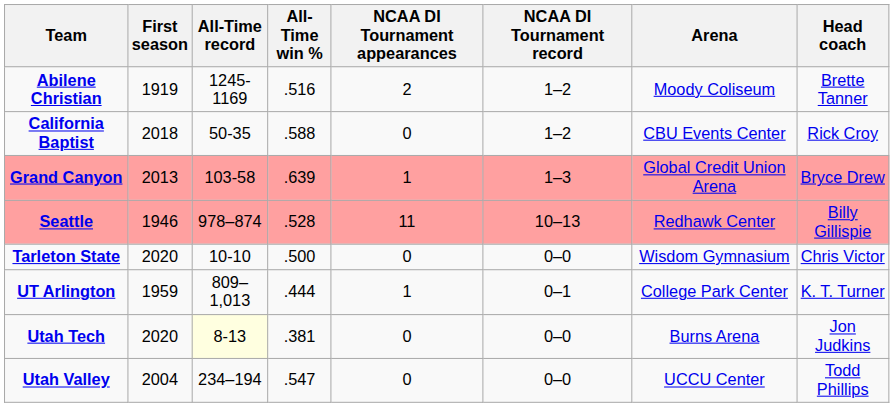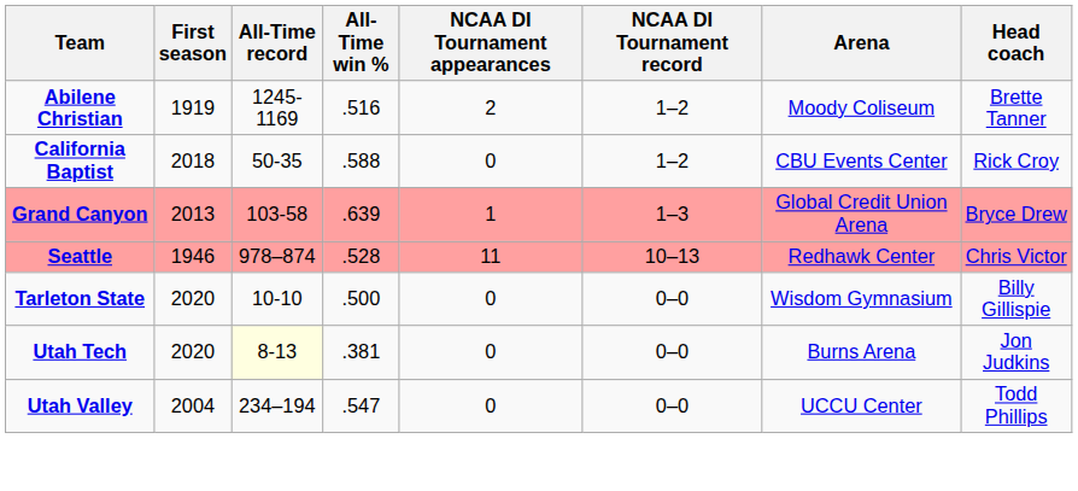 <table class="wikitable sortable" style="text-align: center">
 <tr>
 <th>Team</th>
 <th>First<br>season</th>
 <th>All-Time<br>record</th>
 <th>All-Time<br>win %</th>
 <th>NCAA DI Tournament<br>appearances</th>
 <th>NCAA DI Tournament<br>record</th>
 <th>Arena</th>
 <th>Head coach</th>
 </tr>
 <tr>
 <td><strong><a href='#'>Abilene Christian</a></strong></td>
 <td>1919</td>
 <td>1245-1169</td>
 <td>.516</td>
 <td>2</td>
 <td>1–2</td>
 <td><a href='#'>Moody Coliseum</a></td>
 <td><a href='#'>Brette Tanner</a></td>
 </tr>
 <tr>
 <td><strong><a href='#'>California Baptist</a></strong></td>
 <td>2018</td>
 <td>50-35</td>
 <td>.588</td>
 <td>0</td>
 <td>1–2</td>
 <td><a href='#'>CBU Events Center</a></td>
 <td><a href='#'>Rick Croy</a></td>
 </tr>
 <tr bgcolor=#ffa0a0>
 <td><strong><a href='#'>Grand Canyon</a></strong></td>
 <td>2013</td>
 <td>103-58</td>
 <td>.639</td>
 <td>1</td>
 <td>1–3</td>
 <td><a href='#'>Global Credit Union Arena</a></td>
 <td><a href='#'>Bryce Drew</a></td>
 </tr>
 <tr bgcolor=#ffa0a0>
 <td><strong><a href='#'>Seattle</a></strong></td>
 <td>1946</td>
 <td>978–874</td>
 <td>.528</td>
 <td>11</td>
 <td>10–13</td>
 <td><a href='#'>Redhawk Center</a></td>
-<td><a href='#'>Billy Gillispie</a></td>
+<td><a href='#'>Chris Victor</a></td>
 </tr>
 <tr>
 <td><strong><a href='#'>Tarleton State</a></strong></td>
 <td>2020</td>
 <td>10-10</td>
 <td>.500</td>
 <td>0</td>
 <td>0–0</td>
 <td><a href='#'>Wisdom Gymnasium</a></td>
-<td><a href='#'>Chris Victor</a></td>
-</tr>
-<tr>
-<td><strong><a href='#'>UT Arlington</a></strong></td>
-<td>1959</td>
-<td>809–1,013</td>
-<td>.444</td>
-<td>1</td>
-<td>0–1</td>
-<td><a href='#'>College Park Center</a></td>
-<td><a href='#'>K. T. Turner</a></td>
+<td><a href='#'>Billy Gillispie</a></td>
 </tr>
 <tr>
 <td><strong><a href='#'>Utah Tech</a></strong></td>
 <td>2020</td>
 <td style="background: lightyellow;">8-13</td>
 <td>.381</td>
 <td>0</td>
 <td>0–0</td>
 <td><a href='#'>Burns Arena</a></td>
 <td><a href='#'>Jon Judkins</a></td>
 </tr>
 <tr>
 <td><strong><a href='#'>Utah Valley</a></strong></td>
 <td>2004</td>
 <td>234–194</td>
 <td>.547</td>
 <td>0</td>
 <td>0–0</td>
 <td><a href='#'>UCCU Center</a></td>
 <td><a href='#'>Todd Phillips</a></td>
 </tr>
 </table>
